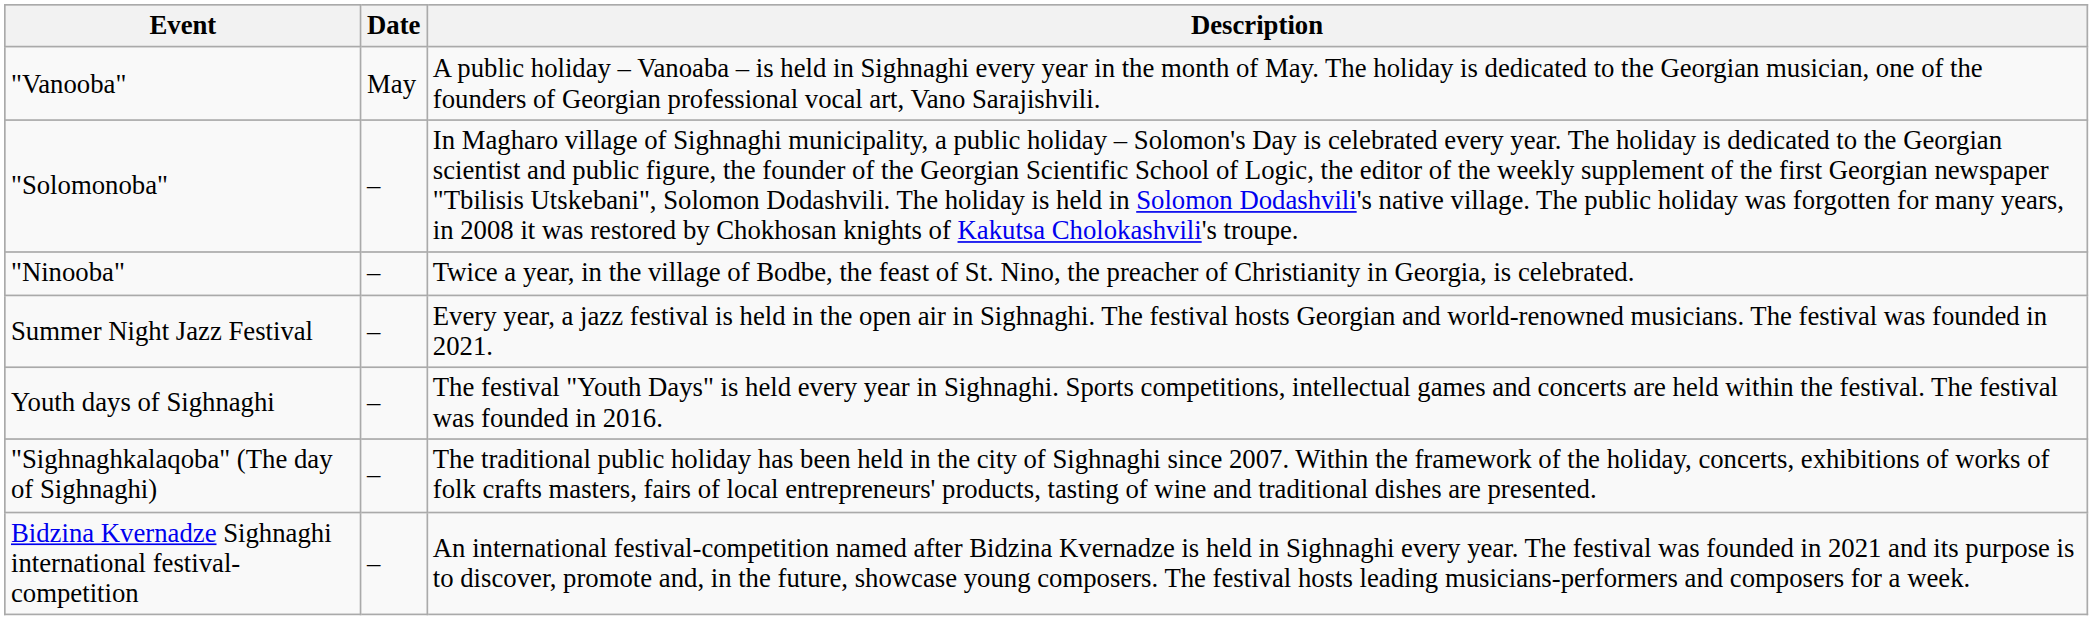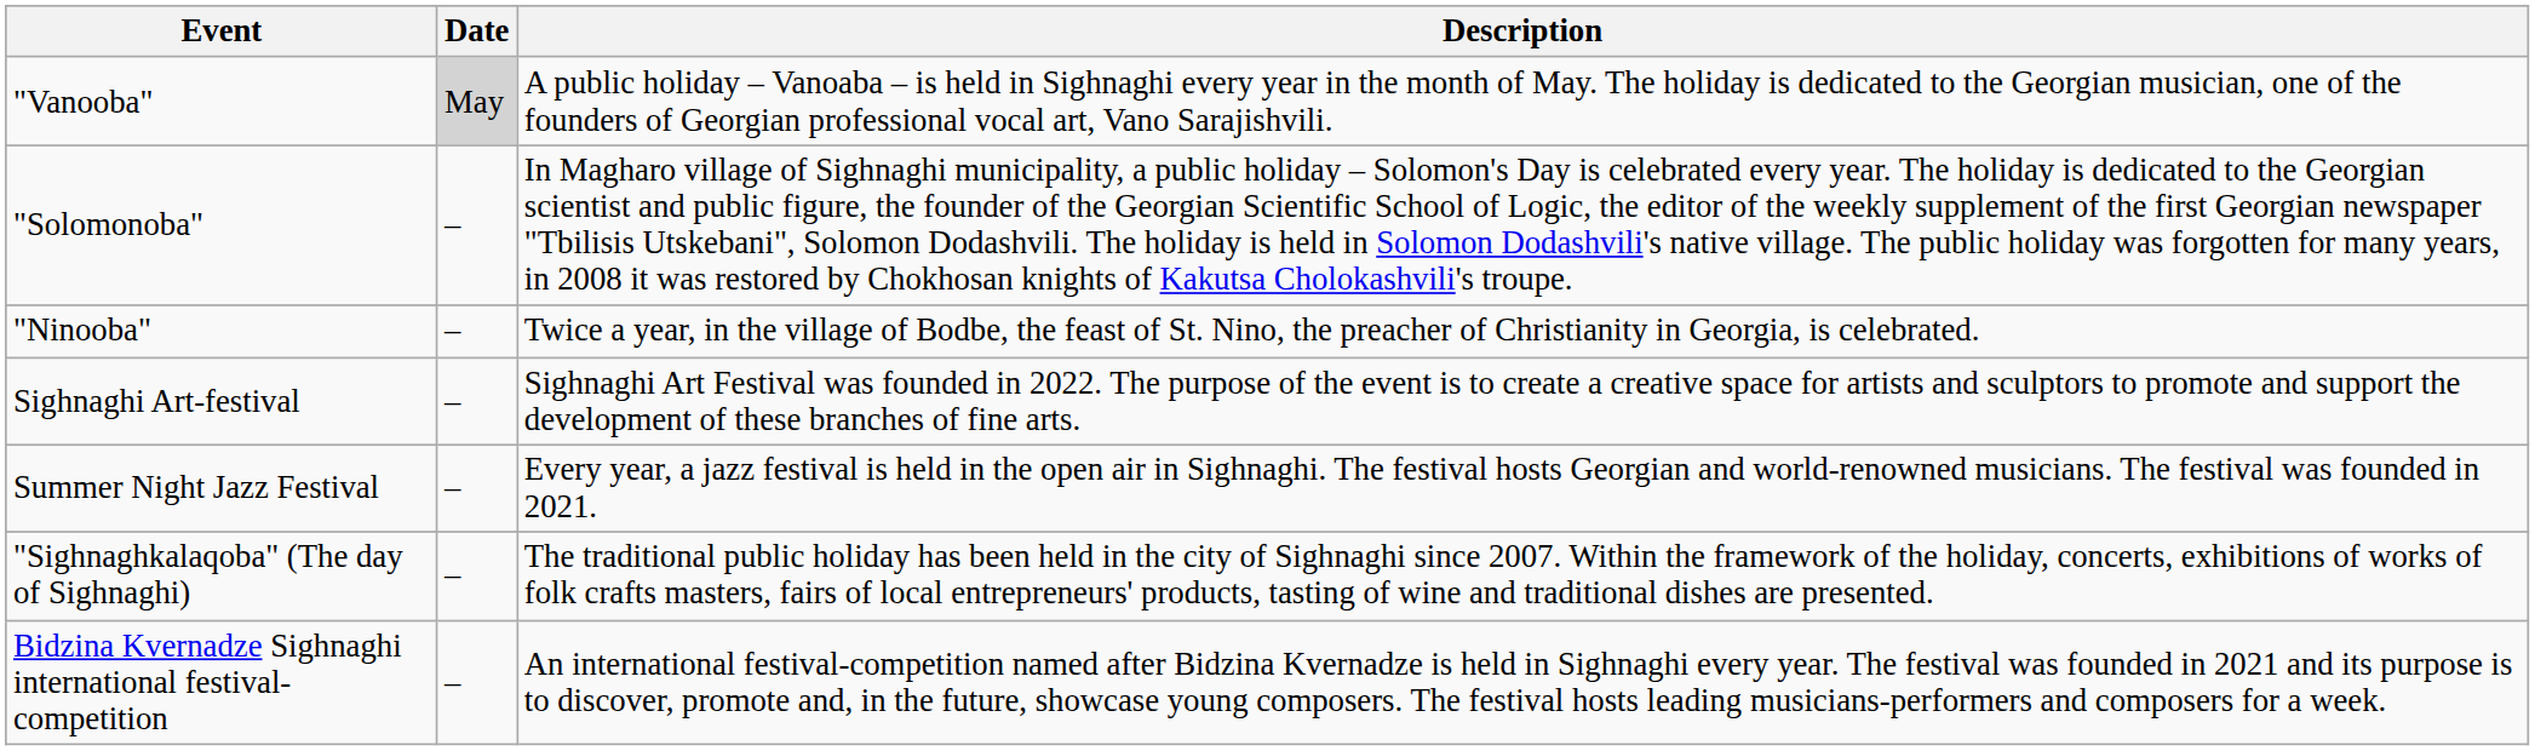 <table class="wikitable">
 <tr>
 <th>Event</th>
 <th>Date</th>
 <th>Description</th>
 </tr>
 <tr>
 <td>"Vanooba"</td>
-<td>May</td>
+<td style="background: lightgrey;">May</td>
 <td>A public holiday – Vanoaba – is held in Sighnaghi every year in the month of May. The holiday is dedicated to the Georgian musician, one of the founders of Georgian professional vocal art, Vano Sarajishvili.</td>
 </tr>
 <tr>
 <td>"Solomonoba"</td>
 <td>–</td>
 <td>In Magharo village of Sighnaghi municipality, a public holiday – Solomon's Day is celebrated every year. The holiday is dedicated to the Georgian scientist and public figure, the founder of the Georgian Scientific School of Logic, the editor of the weekly supplement of the first Georgian newspaper "Tbilisis Utskebani", Solomon Dodashvili. The holiday is held in <a href='#'>Solomon Dodashvili</a>'s native village. The public holiday was forgotten for many years, in 2008 it was restored by Chokhosan knights of <a href='#'>Kakutsa Cholokashvili</a>'s troupe.</td>
 </tr>
 <tr>
 <td>"Ninooba"</td>
 <td>–</td>
 <td>Twice a year, in the village of Bodbe, the feast of St. Nino, the preacher of Christianity in Georgia, is celebrated.</td>
 </tr>
 <tr>
+<td>Sighnaghi Art-festival</td>
+<td>–</td>
+<td>Sighnaghi Art Festival was founded in 2022. The purpose of the event is to create a creative space for artists and sculptors to promote and support the development of these branches of fine arts.</td>
+</tr>
+<tr>
 <td>Summer Night Jazz Festival</td>
 <td>–</td>
 <td>Every year, a jazz festival is held in the open air in Sighnaghi. The festival hosts Georgian and world-renowned musicians. The festival was founded in 2021.</td>
-</tr>
-<tr>
-<td>Youth days of Sighnaghi</td>
-<td>–</td>
-<td>The festival "Youth Days" is held every year in Sighnaghi. Sports competitions, intellectual games and concerts are held within the festival. The festival was founded in 2016.</td>
 </tr>
 <tr>
 <td>"Sighnaghkalaqoba" (The day of Sighnaghi)</td>
 <td>–</td>
 <td>The traditional public holiday has been held in the city of Sighnaghi since 2007. Within the framework of the holiday, concerts, exhibitions of works of folk crafts masters, fairs of local entrepreneurs' products, tasting of wine and traditional dishes are presented.</td>
 </tr>
 <tr>
 <td><a href='#'>Bidzina Kvernadze</a> Sighnaghi international festival-competition</td>
 <td>–</td>
 <td>An international festival-competition named after Bidzina Kvernadze is held in Sighnaghi every year. The festival was founded in 2021 and its purpose is to discover, promote and, in the future, showcase young composers. The festival hosts leading musicians-performers and composers for a week.</td>
 </tr>
 </table>
